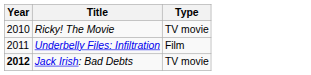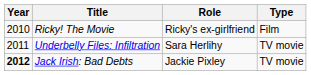 <table class="wikitable">
 <tr>
 <th>Year</th>
 <th>Title</th>
+<th>Role</th>
 <th>Type</th>
 </tr>
 <tr>
 <td>2010</td>
 <td><em>Ricky! The Movie</em></td>
-<td>TV movie</td>
+<td>Ricky's ex-girlfriend</td>
+<td>Film</td>
 </tr>
 <tr>
 <td>2011</td>
 <td><em><a href='#'>Underbelly Files: Infiltration</a></em></td>
-<td>Film</td>
+<td>Sara Herlihy</td>
+<td>TV movie</td>
 </tr>
 <tr>
 <td><strong>2012</strong></td>
 <td><em><a href='#'>Jack Irish</a>: Bad Debts</em></td>
+<td>Jackie Pixley</td>
 <td>TV movie</td>
 </tr>
 </table>
